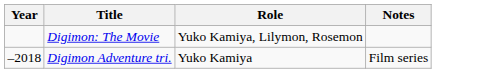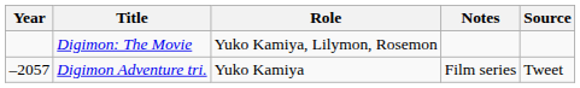 <table class="wikitable sortable plainrowheaders">
 <tr>
 <th>Year</th>
 <th>Title</th>
 <th>Role</th>
 <th class="unsortable">Notes</th>
+<th class="unsortable">Source</th>
 </tr>
 <tr>
 <td></td>
 <td><em><a href='#'>Digimon: The Movie</a></em></td>
 <td>Yuko Kamiya, Lilymon, Rosemon</td>
 <td></td>
+<td></td>
 </tr>
 <tr>
-<td>–2018</td>
+<td>–2057</td>
 <td><em><a href='#'>Digimon Adventure tri.</a></em></td>
 <td>Yuko Kamiya</td>
 <td>Film series</td>
+<td>Tweet</td>
 </tr>
 </table>
